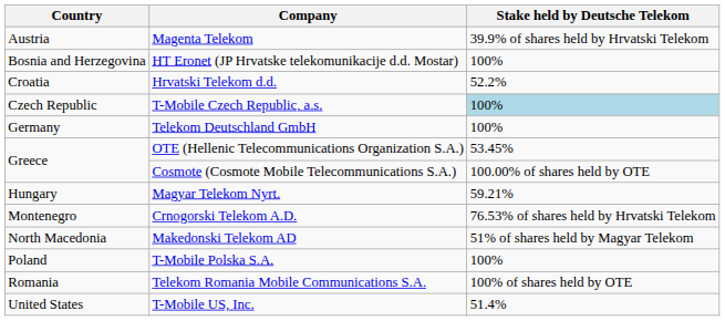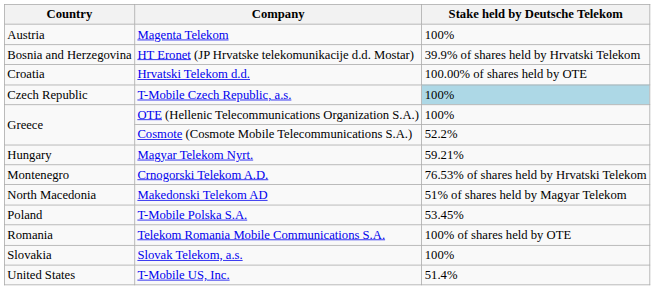 <table class="wikitable">
 <tr>
 <th>Country</th>
 <th>Company</th>
 <th>Stake held by Deutsche Telekom</th>
 </tr>
 <tr>
 <td>Austria</td>
 <td><a href='#'>Magenta Telekom</a></td>
-<td>39.9% of shares held by Hrvatski Telekom</td>
+<td>100%</td>
 </tr>
 <tr>
 <td>Bosnia and Herzegovina</td>
 <td><a href='#'>HT Eronet</a> (JP Hrvatske telekomunikacije d.d. Mostar)</td>
-<td>100%</td>
+<td>39.9% of shares held by Hrvatski Telekom</td>
 </tr>
 <tr>
 <td>Croatia</td>
 <td><a href='#'>Hrvatski Telekom d.d.</a></td>
-<td>52.2%</td>
+<td>100.00% of shares held by OTE</td>
 </tr>
 <tr>
 <td>Czech Republic</td>
 <td><a href='#'>T-Mobile Czech Republic, a.s.</a></td>
 <td style="background: lightblue;">100%</td>
 </tr>
 <tr>
-<td>Germany</td>
-<td><a href='#'>Telekom Deutschland GmbH</a></td>
+<td rowspan=2>Greece</td>
+<td><a href='#'>OTE</a> (Hellenic Telecommunications Organization S.A.)</td>
 <td>100%</td>
 </tr>
 <tr>
-<td rowspan=2>Greece</td>
-<td><a href='#'>OTE</a> (Hellenic Telecommunications Organization S.A.)</td>
-<td>53.45%</td>
-</tr>
-<tr>
 <td><a href='#'>Cosmote</a> (Cosmote Mobile Telecommunications S.A.)</td>
-<td>100.00% of shares held by OTE</td>
+<td>52.2%</td>
 </tr>
 <tr>
 <td>Hungary</td>
 <td><a href='#'>Magyar Telekom Nyrt.</a></td>
 <td>59.21%</td>
 </tr>
 <tr>
 <td>Montenegro</td>
 <td><a href='#'>Crnogorski Telekom A.D.</a></td>
 <td>76.53% of shares held by Hrvatski Telekom</td>
 </tr>
 <tr>
 <td>North Macedonia</td>
 <td><a href='#'>Makedonski Telekom AD</a></td>
 <td>51% of shares held by Magyar Telekom</td>
 </tr>
 <tr>
 <td>Poland</td>
 <td><a href='#'>T-Mobile Polska S.A.</a></td>
-<td>100%</td>
+<td>53.45%</td>
 </tr>
 <tr>
 <td>Romania</td>
 <td><a href='#'>Telekom Romania Mobile Communications S.A.</a></td>
 <td>100% of shares held by OTE</td>
 </tr>
 <tr>
+<td>Slovakia</td>
+<td><a href='#'>Slovak Telekom, a.s.</a></td>
+<td>100%</td>
+</tr>
+<tr>
 <td>United States</td>
 <td><a href='#'>T-Mobile US, Inc.</a></td>
 <td>51.4%</td>
 </tr>
 </table>
